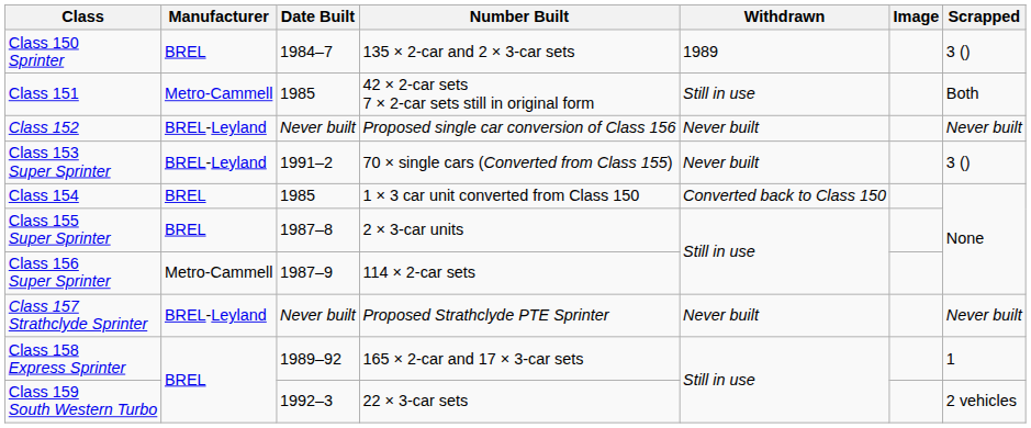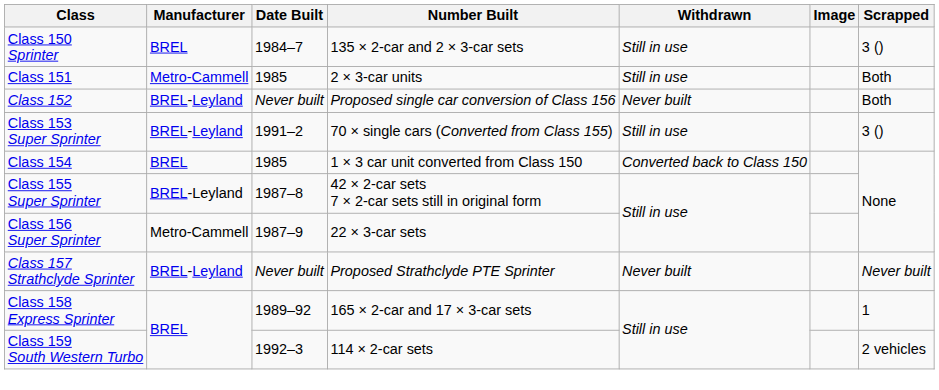 <table class="sort wikitable sortable">
 <tr>
 <th>Class</th>
 <th>Manufacturer</th>
 <th>Date Built</th>
 <th>Number Built</th>
 <th>Withdrawn</th>
 <th>Image</th>
 <th>Scrapped</th>
 </tr>
 <tr>
 <td><a href='#'>Class 150<br><em>Sprinter</em></a></td>
 <td><a href='#'>BREL</a></td>
 <td>1984–7</td>
 <td>135 × 2-car and 2 × 3-car sets</td>
-<td>1989</td>
+<td><em>Still in use</em></td>
 <td></td>
 <td>3 ()</td>
 </tr>
 <tr>
 <td><a href='#'>Class 151</a></td>
 <td><a href='#'>Metro-Cammell</a></td>
 <td>1985</td>
-<td>42 × 2-car sets<br>7 × 2-car sets still in original form</td>
+<td>2 × 3-car units</td>
 <td><em>Still in use</em></td>
 <td></td>
 <td>Both</td>
 </tr>
 <tr>
 <td><a href='#'><em>Class 152</em></a></td>
 <td><a href='#'>BREL</a>-<a href='#'>Leyland</a></td>
 <td><em>Never built</em></td>
 <td><em>Proposed single car conversion of Class 156</em></td>
 <td><em>Never built</em></td>
 <td></td>
-<td><em>Never built</em></td>
+<td>Both</td>
 </tr>
 <tr>
 <td><a href='#'>Class 153<br><em>Super Sprinter</em></a></td>
 <td><a href='#'>BREL</a>-<a href='#'>Leyland</a></td>
 <td>1991–2</td>
 <td>70 × single cars (<em>Converted from Class 155</em>)</td>
-<td><em>Never built</em></td>
+<td><em>Still in use</em></td>
 <td></td>
 <td>3 ()</td>
 </tr>
 <tr>
 <td><a href='#'>Class 154</a></td>
 <td><a href='#'>BREL</a></td>
 <td>1985</td>
 <td>1 × 3 car unit converted from Class 150</td>
 <td><em>Converted back to Class 150</em></td>
 <td></td>
 <td rowspan="3">None</td>
 </tr>
 <tr>
 <td><a href='#'>Class 155<br><em>Super Sprinter</em></a></td>
-<td><a href='#'>BREL</a></td>
+<td><a href='#'>BREL</a>-Leyland</td>
 <td>1987–8</td>
-<td>2 × 3-car units</td>
+<td>42 × 2-car sets<br>7 × 2-car sets still in original form</td>
 <td rowspan="2"><em>Still in use</em></td>
 <td></td>
 </tr>
 <tr>
 <td><a href='#'>Class 156<br><em>Super Sprinter</em></a></td>
 <td>Metro-Cammell</td>
 <td>1987–9</td>
-<td>114 × 2-car sets</td>
+<td>22 × 3-car sets</td>
 <td></td>
 </tr>
 <tr>
 <td><a href='#'><em>Class 157<br>Strathclyde Sprinter</em></a></td>
 <td><a href='#'>BREL</a>-<a href='#'>Leyland</a></td>
 <td><em>Never built</em></td>
 <td><em>Proposed Strathclyde PTE Sprinter</em></td>
 <td><em>Never built</em></td>
 <td></td>
 <td><em>Never built</em></td>
 </tr>
 <tr>
 <td><a href='#'>Class 158<br><em>Express Sprinter</em></a></td>
 <td rowspan="2"><a href='#'>BREL</a></td>
 <td>1989–92</td>
 <td>165 × 2-car and 17 × 3-car sets</td>
 <td rowspan="2"><em>Still in use</em></td>
 <td></td>
 <td>1</td>
 </tr>
 <tr>
 <td><a href='#'>Class 159<br><em>South Western Turbo</em></a></td>
 <td>1992–3</td>
-<td>22 × 3-car sets</td>
+<td>114 × 2-car sets</td>
 <td></td>
 <td>2 vehicles</td>
 </tr>
 </table>
